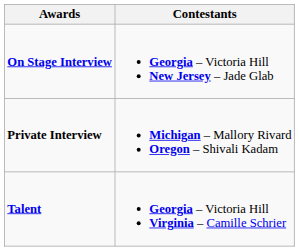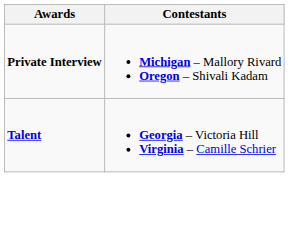 <table class="wikitable">
 <tr>
 <th>Awards</th>
 <th>Contestants</th>
-</tr>
-<tr>
-<td><strong><a href='#'>On Stage Interview</a></strong></td>
-<td><br><ul><li> <strong><a href='#'>Georgia</a></strong> – Victoria Hill</li><li> <strong><a href='#'>New Jersey</a></strong>  – Jade Glab</li></ul></td>
 </tr>
 <tr>
 <td><strong>Private Interview</strong></td>
 <td><br><ul><li> <strong><a href='#'>Michigan</a></strong> – Mallory Rivard</li><li> <strong><a href='#'>Oregon</a></strong> – Shivali Kadam</li></ul></td>
 </tr>
 <tr>
 <td><strong><a href='#'>Talent</a></strong></td>
 <td><br><ul><li> <strong><a href='#'>Georgia</a></strong> – Victoria Hill</li><li> <strong><a href='#'>Virginia</a></strong> – <a href='#'>Camille Schrier</a></li></ul></td>
 </tr>
 </table>
